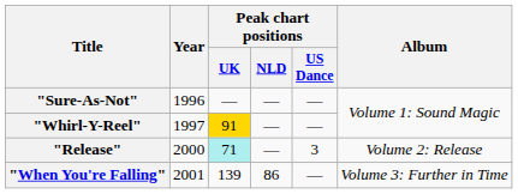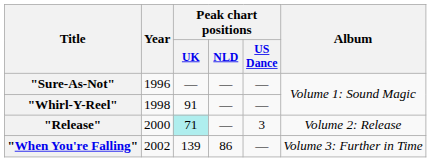 <table class="wikitable plainrowheaders" style="text-align:center">
 <tr>
 <th scope="col" rowspan="2">Title</th>
 <th scope="col" rowspan="2">Year</th>
 <th scope="col" colspan="3">Peak chart positions</th>
 <th scope="col" rowspan="2">Album</th>
 </tr>
 <tr>
 <th scope="col" style="width:2.5em;font-size:90%;"><a href='#'>UK</a><br></th>
 <th scope="col" style="width:2.5em;font-size:90%;"><a href='#'>NLD</a><br></th>
 <th scope="col" style="width:2.5em;font-size:90%;"><a href='#'>US<br>Dance</a><br></th>
 </tr>
 <tr>
 <th scope="row">"Sure-As-Not"</th>
 <td>1996</td>
 <td>—</td>
 <td>—</td>
 <td>—</td>
 <td valign=center rowspan=2><em>Volume 1: Sound Magic</em></td>
 </tr>
 <tr>
 <th scope="row">"Whirl-Y-Reel"</th>
-<td>1997</td>
-<td style="background: gold;">91</td>
+<td>1998</td>
+<td>91</td>
 <td>—</td>
 <td>—</td>
 </tr>
 <tr>
 <th scope="row">"Release"<br></th>
 <td>2000</td>
 <td style="background: paleturquoise;">71</td>
 <td>—</td>
 <td>3</td>
 <td><em>Volume 2: Release</em></td>
 </tr>
 <tr>
 <th scope="row">"<a href='#'>When You're Falling</a>"<br></th>
-<td>2001</td>
+<td>2002</td>
 <td>139</td>
 <td>86</td>
 <td>—</td>
 <td><em>Volume 3: Further in Time</em></td>
 </tr>
 </table>
